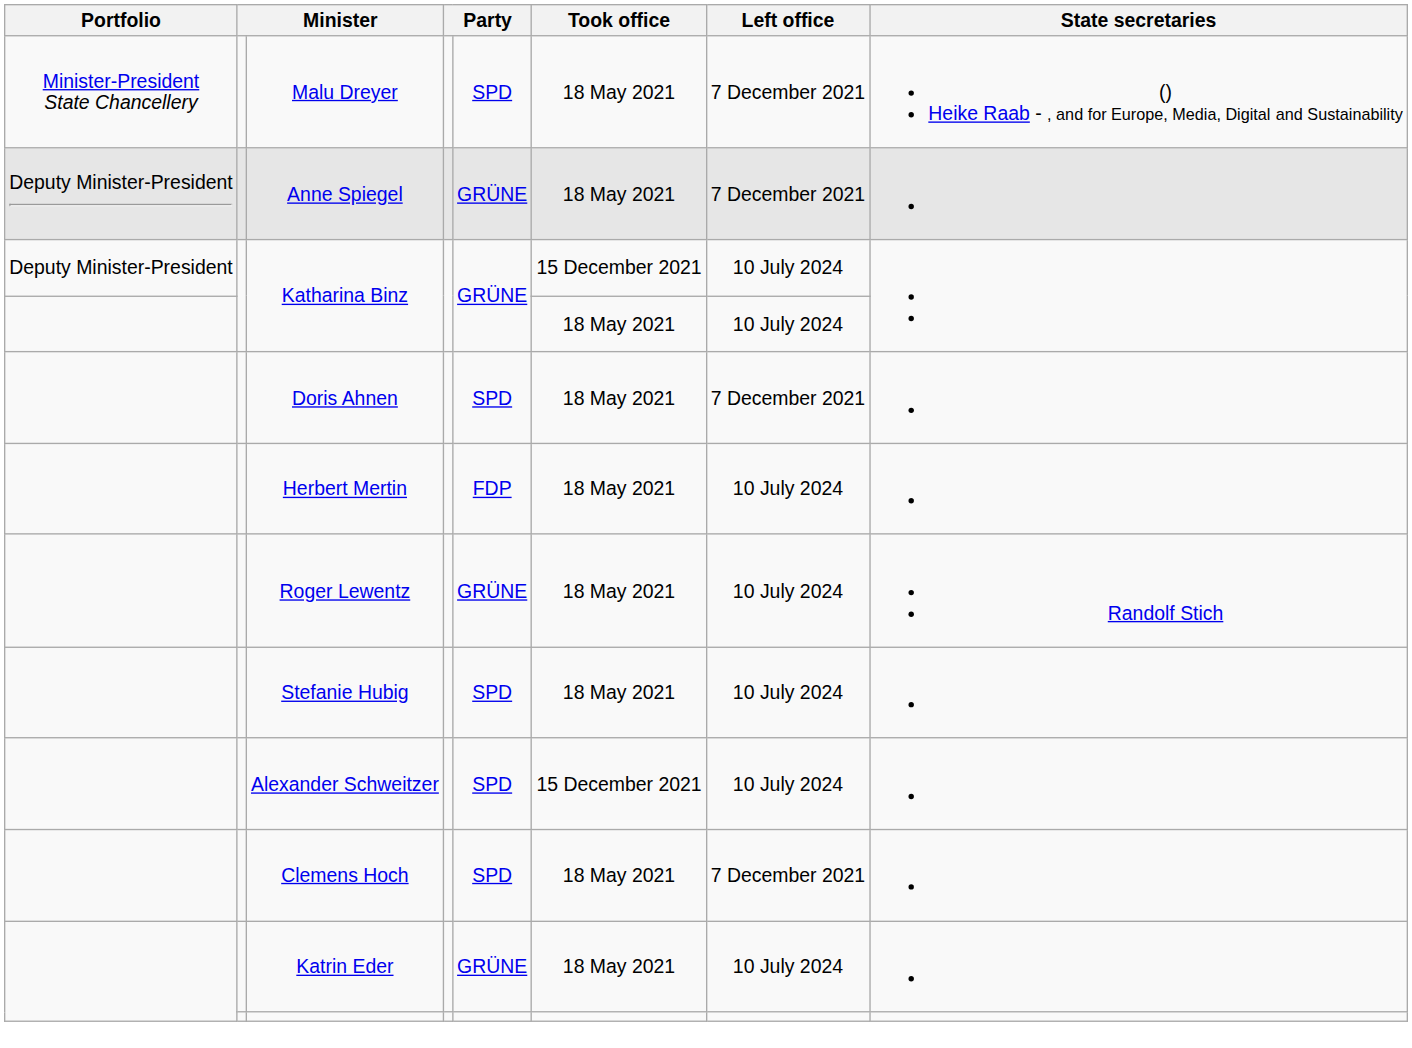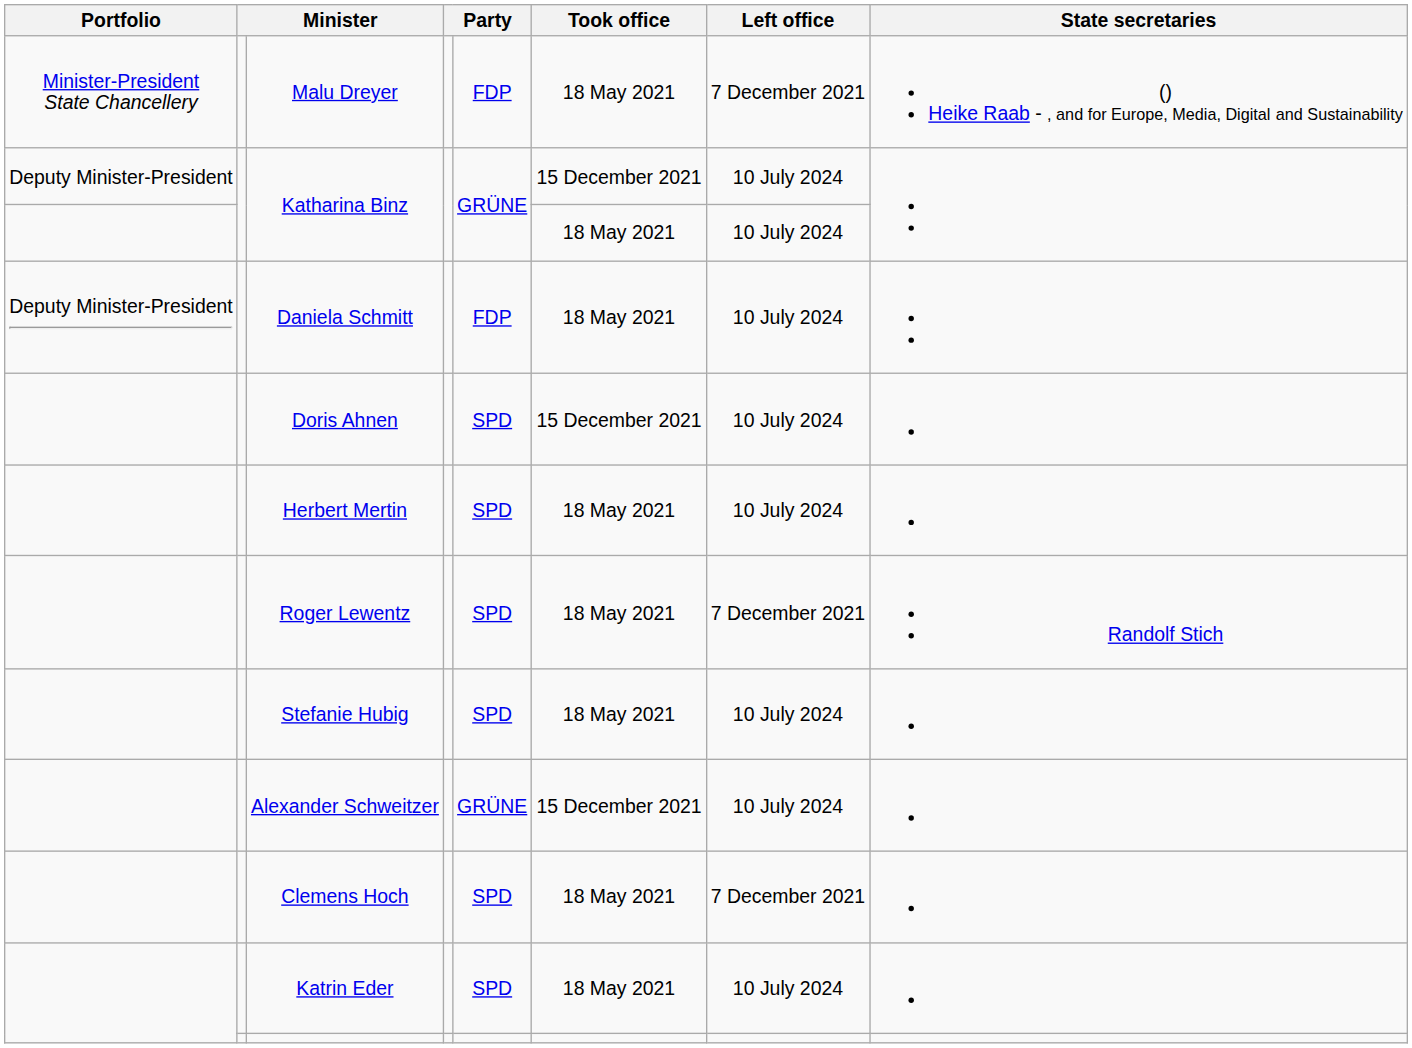 <table class=wikitable style="text-align:center; font-size:90%">
 <tr>
 <th>Portfolio</th>
 <th colspan=2>Minister</th>
 <th colspan=2>Party</th>
 <th>Took office</th>
 <th>Left office</th>
 <th>State secretaries</th>
 </tr>
 <tr>
 <td><a href='#'>Minister-President</a><br><em>State Chancellery</em></td>
 <td></td>
 <td><a href='#'>Malu Dreyer</a><br></td>
 <td bgcolor=></td>
-<td><a href='#'>SPD</a></td>
+<td><a href='#'>FDP</a></td>
 <td>18 May 2021</td>
 <td>7 December 2021</td>
 <td><br><ul><li> (<small></small>)</li><li><a href='#'>Heike Raab</a> - <small>, and for Europe, Media, Digital</small> <small>and Sustainability</small></li></ul></td>
-</tr>
-<tr style="background-color:#E6E6E6">
-<td>Deputy Minister-President<hr></td>
-<td></td>
-<td><a href='#'>Anne Spiegel</a><br></td>
-<td bgcolor=></td>
-<td><a href='#'>GRÜNE</a></td>
-<td>18 May 2021</td>
-<td>7 December 2021</td>
-<td><br><ul><li></li></ul></td>
 </tr>
 <tr>
 <td>Deputy Minister-President</td>
 <td rowspan=2></td>
 <td rowspan=2><a href='#'>Katharina Binz</a><br></td>
 <td rowspan=2 bgcolor=></td>
 <td rowspan=2><a href='#'>GRÜNE</a></td>
 <td>15 December 2021</td>
 <td>10 July 2024</td>
 <td rowspan=2><br><ul><li></li><li></li></ul></td>
 </tr>
 <tr>
 <td></td>
 <td>18 May 2021</td>
 <td>10 July 2024</td>
 </tr>
 <tr>
+<td>Deputy Minister-President<hr></td>
+<td></td>
+<td><a href='#'>Daniela Schmitt</a><br></td>
+<td bgcolor=></td>
+<td><a href='#'>FDP</a></td>
+<td>18 May 2021</td>
+<td>10 July 2024</td>
+<td><br><ul><li></li><li></li></ul></td>
+</tr>
+<tr>
 <td></td>
 <td></td>
 <td><a href='#'>Doris Ahnen</a><br></td>
 <td bgcolor=></td>
 <td><a href='#'>SPD</a></td>
-<td>18 May 2021</td>
-<td>7 December 2021</td>
+<td>15 December 2021</td>
+<td>10 July 2024</td>
 <td><br><ul><li></li></ul></td>
 </tr>
 <tr>
 <td></td>
 <td></td>
 <td><a href='#'>Herbert Mertin</a><br></td>
 <td bgcolor=></td>
-<td><a href='#'>FDP</a></td>
+<td><a href='#'>SPD</a></td>
 <td>18 May 2021</td>
 <td>10 July 2024</td>
 <td><br><ul><li></li></ul></td>
 </tr>
 <tr>
 <td></td>
 <td></td>
 <td><a href='#'>Roger Lewentz</a><br></td>
 <td bgcolor=></td>
-<td><a href='#'>GRÜNE</a></td>
+<td><a href='#'>SPD</a></td>
 <td>18 May 2021</td>
-<td>10 July 2024</td>
+<td>7 December 2021</td>
 <td><br><ul><li></li><li><a href='#'>Randolf Stich</a></li></ul></td>
 </tr>
 <tr>
 <td></td>
 <td></td>
 <td><a href='#'>Stefanie Hubig</a><br></td>
 <td bgcolor=></td>
 <td><a href='#'>SPD</a></td>
 <td>18 May 2021</td>
 <td>10 July 2024</td>
 <td><br><ul><li></li></ul></td>
 </tr>
 <tr>
 <td></td>
 <td></td>
 <td><a href='#'>Alexander Schweitzer</a><br></td>
 <td bgcolor=></td>
-<td><a href='#'>SPD</a></td>
+<td><a href='#'>GRÜNE</a></td>
 <td>15 December 2021</td>
 <td>10 July 2024</td>
 <td><br><ul><li></li></ul></td>
 </tr>
 <tr>
 <td></td>
 <td></td>
 <td><a href='#'>Clemens Hoch</a><br></td>
 <td bgcolor=></td>
 <td><a href='#'>SPD</a></td>
 <td>18 May 2021</td>
 <td>7 December 2021</td>
 <td><br><ul><li></li></ul></td>
 </tr>
 <tr>
 <td rowspan="2"></td>
 <td></td>
 <td><a href='#'>Katrin Eder</a><br></td>
 <td bgcolor=></td>
-<td><a href='#'>GRÜNE</a></td>
+<td><a href='#'>SPD</a></td>
 <td>18 May 2021</td>
 <td>10 July 2024</td>
 <td><br><ul><li></li></ul></td>
 </tr>
 <tr>
 <td></td>
 <td></td>
 <td></td>
 <td></td>
 <td></td>
 <td></td>
 <td></td>
 </tr>
 </table>
